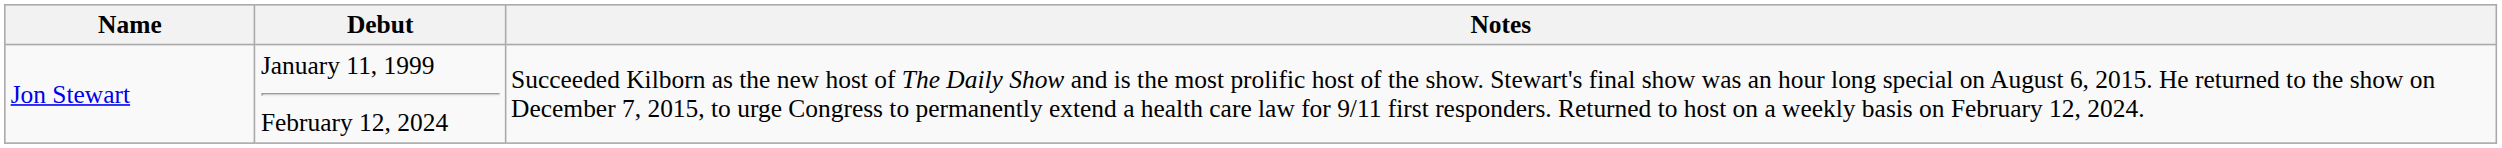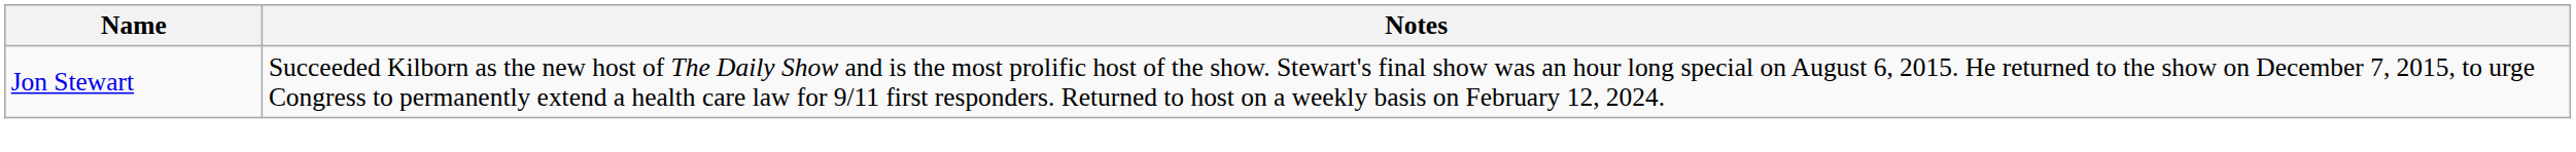 <table class="wikitable">
 <tr>
 <th style="width:150px;">Name</th>
-<th style="width:150px;">Debut</th>
 <th>Notes</th>
 </tr>
 <tr>
 <td><a href='#'>Jon Stewart</a></td>
-<td>January 11, 1999<hr>February 12, 2024</td>
 <td>Succeeded Kilborn as the new host of <em>The Daily Show</em> and is the most prolific host of the show. Stewart's final show was an hour long special on August 6, 2015. He returned to the show on December 7, 2015, to urge Congress to permanently extend a health care law for 9/11 first responders. Returned to host on a weekly basis on February 12, 2024.</td>
 </tr>
 </table>
